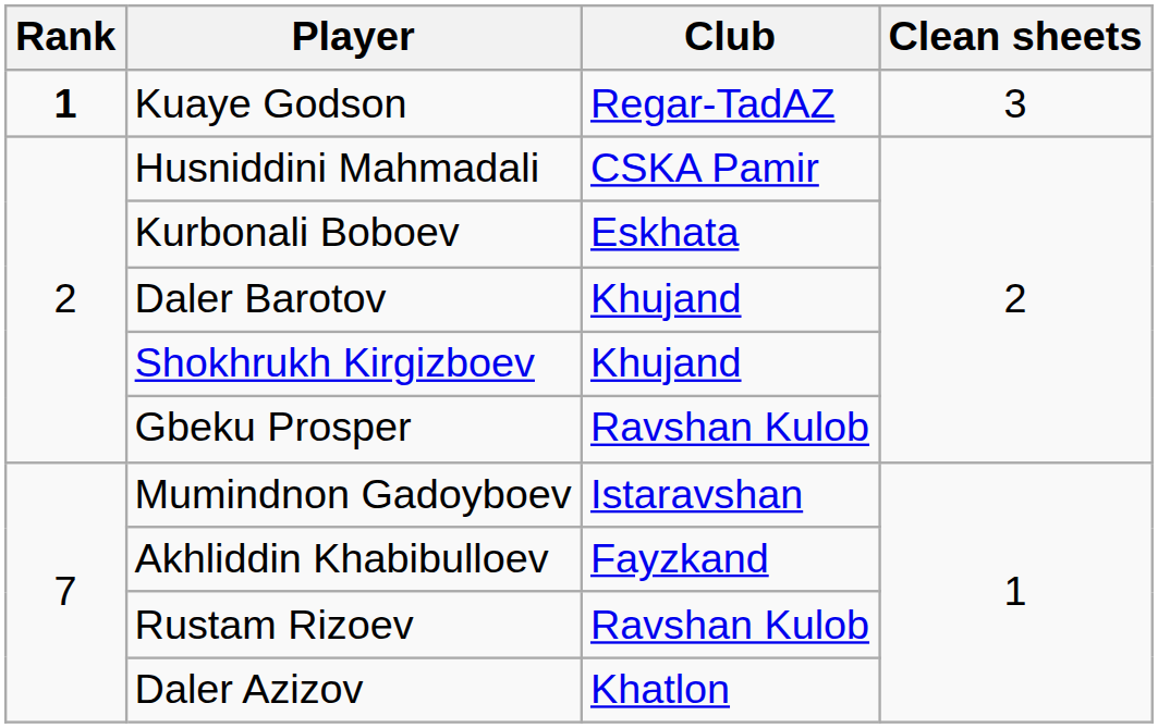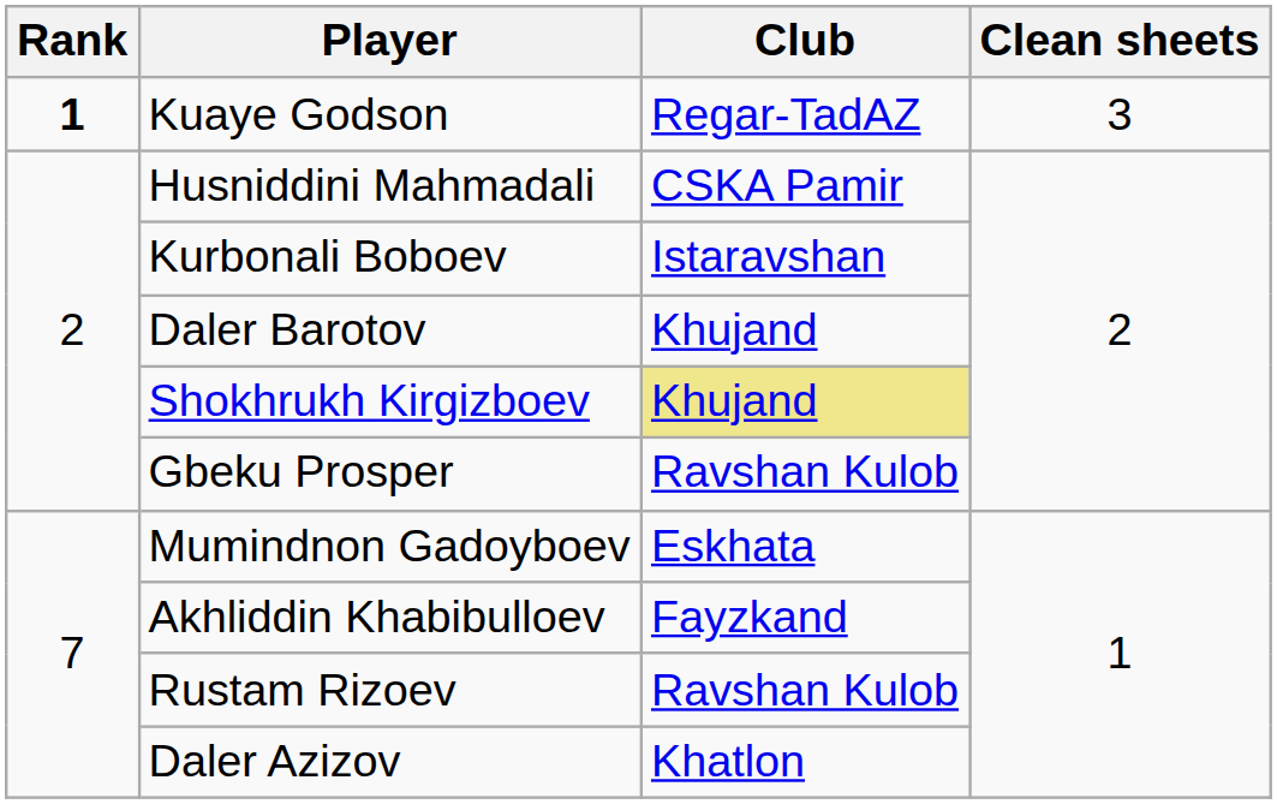 <table class="wikitable">
 <tr>
 <th>Rank</th>
 <th>Player</th>
 <th>Club</th>
 <th>Clean sheets</th>
 </tr>
 <tr>
 <td rowspan=1 align=center><strong>1</strong></td>
 <td> Kuaye Godson</td>
 <td align="left"><a href='#'>Regar-TadAZ</a></td>
 <td rowspan=1 align=center>3</td>
 </tr>
 <tr>
 <td rowspan=5 align=center>2</td>
 <td> Husniddini Mahmadali</td>
 <td align="left"><a href='#'>CSKA Pamir</a></td>
 <td rowspan=5 align=center>2</td>
 </tr>
 <tr>
 <td> Kurbonali Boboev</td>
-<td align="left"><a href='#'>Eskhata</a></td>
+<td align="left"><a href='#'>Istaravshan</a></td>
 </tr>
 <tr>
 <td> Daler Barotov</td>
 <td align="left"><a href='#'>Khujand</a></td>
 </tr>
 <tr>
 <td> <a href='#'>Shokhrukh Kirgizboev</a></td>
-<td align="left"><a href='#'>Khujand</a></td>
+<td align="left" style="background: khaki;"><a href='#'>Khujand</a></td>
 </tr>
 <tr>
 <td> Gbeku Prosper</td>
 <td align="left"><a href='#'>Ravshan Kulob</a></td>
 </tr>
 <tr>
 <td rowspan=5 align=center>7</td>
 <td> Mumindnon Gadoyboev</td>
-<td align="left"><a href='#'>Istaravshan</a></td>
+<td align="left"><a href='#'>Eskhata</a></td>
 <td rowspan=5 align=center>1</td>
 </tr>
 <tr>
 <td> Akhliddin Khabibulloev</td>
 <td align="left"><a href='#'>Fayzkand</a></td>
 </tr>
 <tr>
 <td> Rustam Rizoev</td>
 <td align="left"><a href='#'>Ravshan Kulob</a></td>
 </tr>
 <tr>
 <td> Daler Azizov</td>
 <td align="left"><a href='#'>Khatlon</a></td>
 </tr>
 </table>
